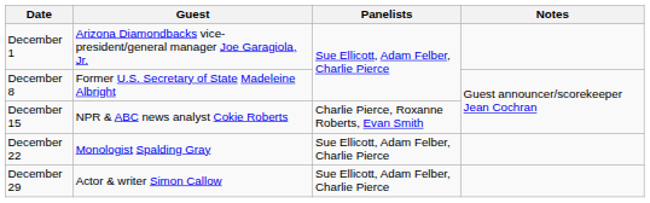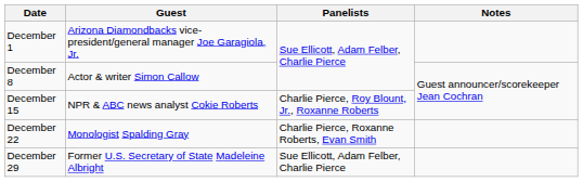 <table class="wikitable">
 <tr>
 <th>Date</th>
 <th>Guest</th>
 <th>Panelists</th>
 <th>Notes</th>
 </tr>
 <tr>
 <td>December 1</td>
 <td><a href='#'>Arizona Diamondbacks</a> vice-president/general manager <a href='#'>Joe Garagiola, Jr.</a></td>
 <td rowspan=2><a href='#'>Sue Ellicott</a>, <a href='#'>Adam Felber</a>, <a href='#'>Charlie Pierce</a></td>
 <td></td>
 </tr>
 <tr>
 <td>December 8</td>
-<td>Former <a href='#'>U.S. Secretary of State</a> <a href='#'>Madeleine Albright</a></td>
+<td>Actor & writer <a href='#'>Simon Callow</a></td>
 <td rowspan=2>Guest announcer/scorekeeper <a href='#'>Jean Cochran</a></td>
 </tr>
 <tr>
 <td>December 15</td>
 <td>NPR & <a href='#'>ABC</a> news analyst <a href='#'>Cokie Roberts</a></td>
-<td>Charlie Pierce, Roxanne Roberts, <a href='#'>Evan Smith</a></td>
+<td>Charlie Pierce, <a href='#'>Roy Blount, Jr.</a>, <a href='#'>Roxanne Roberts</a></td>
 </tr>
 <tr>
 <td>December 22</td>
 <td><a href='#'>Monologist</a> <a href='#'>Spalding Gray</a></td>
-<td>Sue Ellicott, Adam Felber, Charlie Pierce</td>
+<td>Charlie Pierce, Roxanne Roberts, <a href='#'>Evan Smith</a></td>
 <td></td>
 </tr>
 <tr>
 <td>December 29</td>
-<td>Actor & writer <a href='#'>Simon Callow</a></td>
+<td>Former <a href='#'>U.S. Secretary of State</a> <a href='#'>Madeleine Albright</a></td>
 <td>Sue Ellicott, Adam Felber, Charlie Pierce</td>
 <td></td>
 </tr>
 </table>
